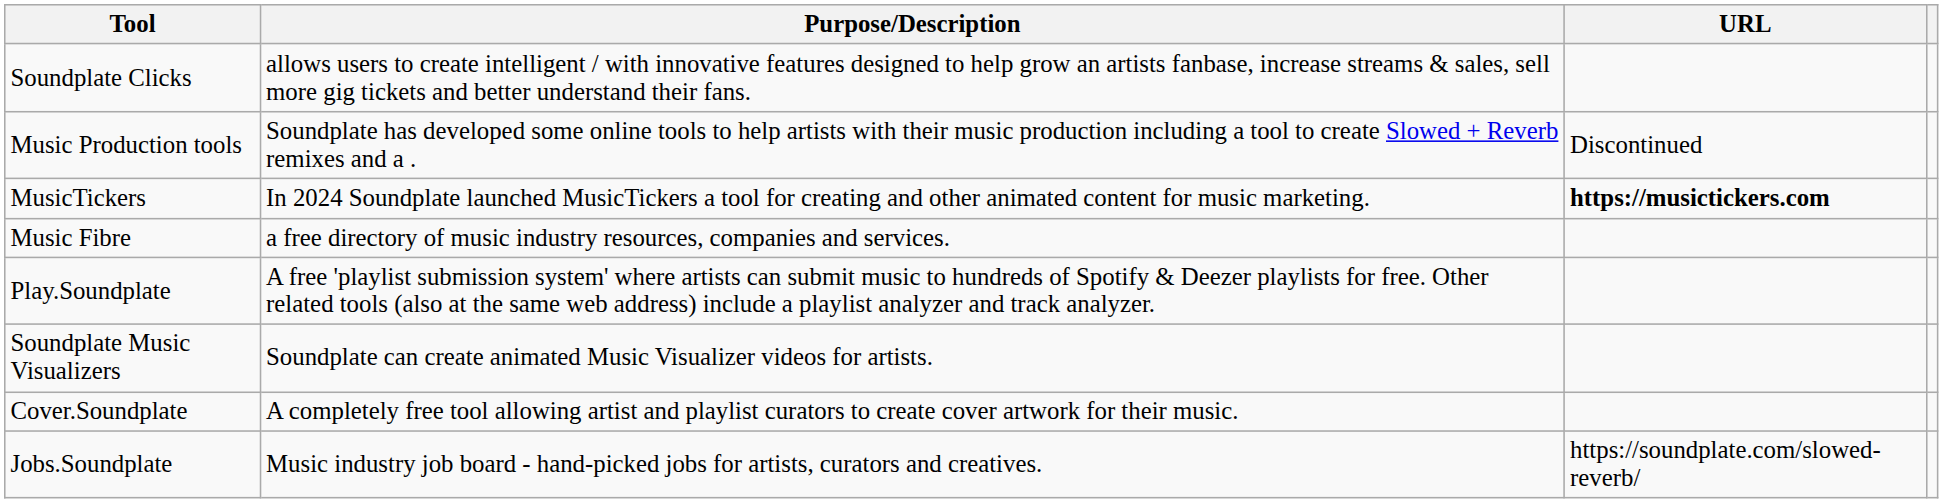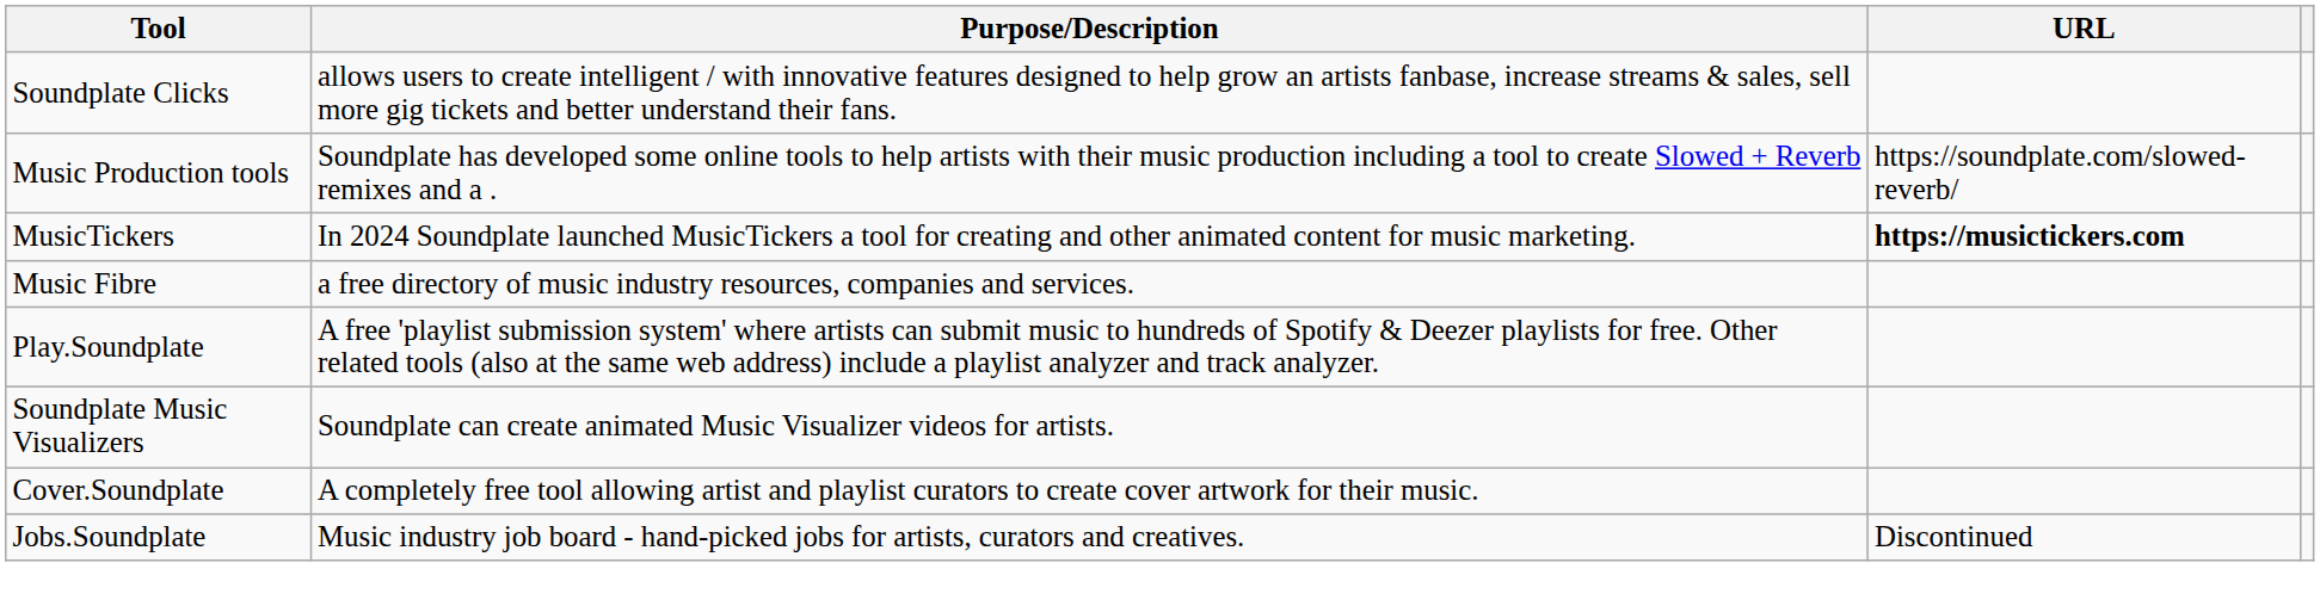 <table class="wikitable">
 <tr>
 <th>Tool</th>
 <th>Purpose/Description</th>
 <th>URL</th>
 <th></th>
 </tr>
 <tr>
 <td>Soundplate Clicks</td>
 <td> allows users to create intelligent  /  with innovative features designed to help grow an artists fanbase, increase streams & sales, sell more gig tickets and better understand their fans.</td>
 <td></td>
 <td></td>
 </tr>
 <tr>
 <td>Music Production tools</td>
 <td>Soundplate has developed some online tools to help artists with their music production including a tool to create <a href='#'>Slowed + Reverb</a> remixes and a .</td>
-<td>Discontinued</td>
+<td>https://soundplate.com/slowed-reverb/</td>
 <td></td>
 </tr>
 <tr>
 <td>MusicTickers</td>
 <td>In 2024 Soundplate launched  MusicTickers a tool for creating  and other animated content for music marketing.</td>
 <td><strong>https://musictickers.com</strong></td>
 <td></td>
 </tr>
 <tr>
 <td>Music Fibre</td>
 <td> a free directory of music industry resources, companies and services.</td>
 <td></td>
 <td></td>
 </tr>
 <tr>
 <td>Play.Soundplate</td>
 <td>A free 'playlist submission system'  where artists can submit music to hundreds of Spotify & Deezer playlists for free. Other related tools (also at the same web address) include a playlist analyzer and track analyzer.</td>
 <td></td>
 <td></td>
 </tr>
 <tr>
 <td>Soundplate Music Visualizers</td>
 <td>Soundplate can create animated Music Visualizer videos for artists.</td>
 <td></td>
 <td></td>
 </tr>
 <tr>
 <td>Cover.Soundplate</td>
 <td>A completely free tool allowing artist and playlist curators to create cover artwork for their music.</td>
 <td></td>
 <td></td>
 </tr>
 <tr>
 <td>Jobs.Soundplate</td>
 <td>Music industry job board - hand-picked jobs for artists, curators and creatives.</td>
-<td>https://soundplate.com/slowed-reverb/</td>
+<td>Discontinued</td>
 <td></td>
 </tr>
 </table>
